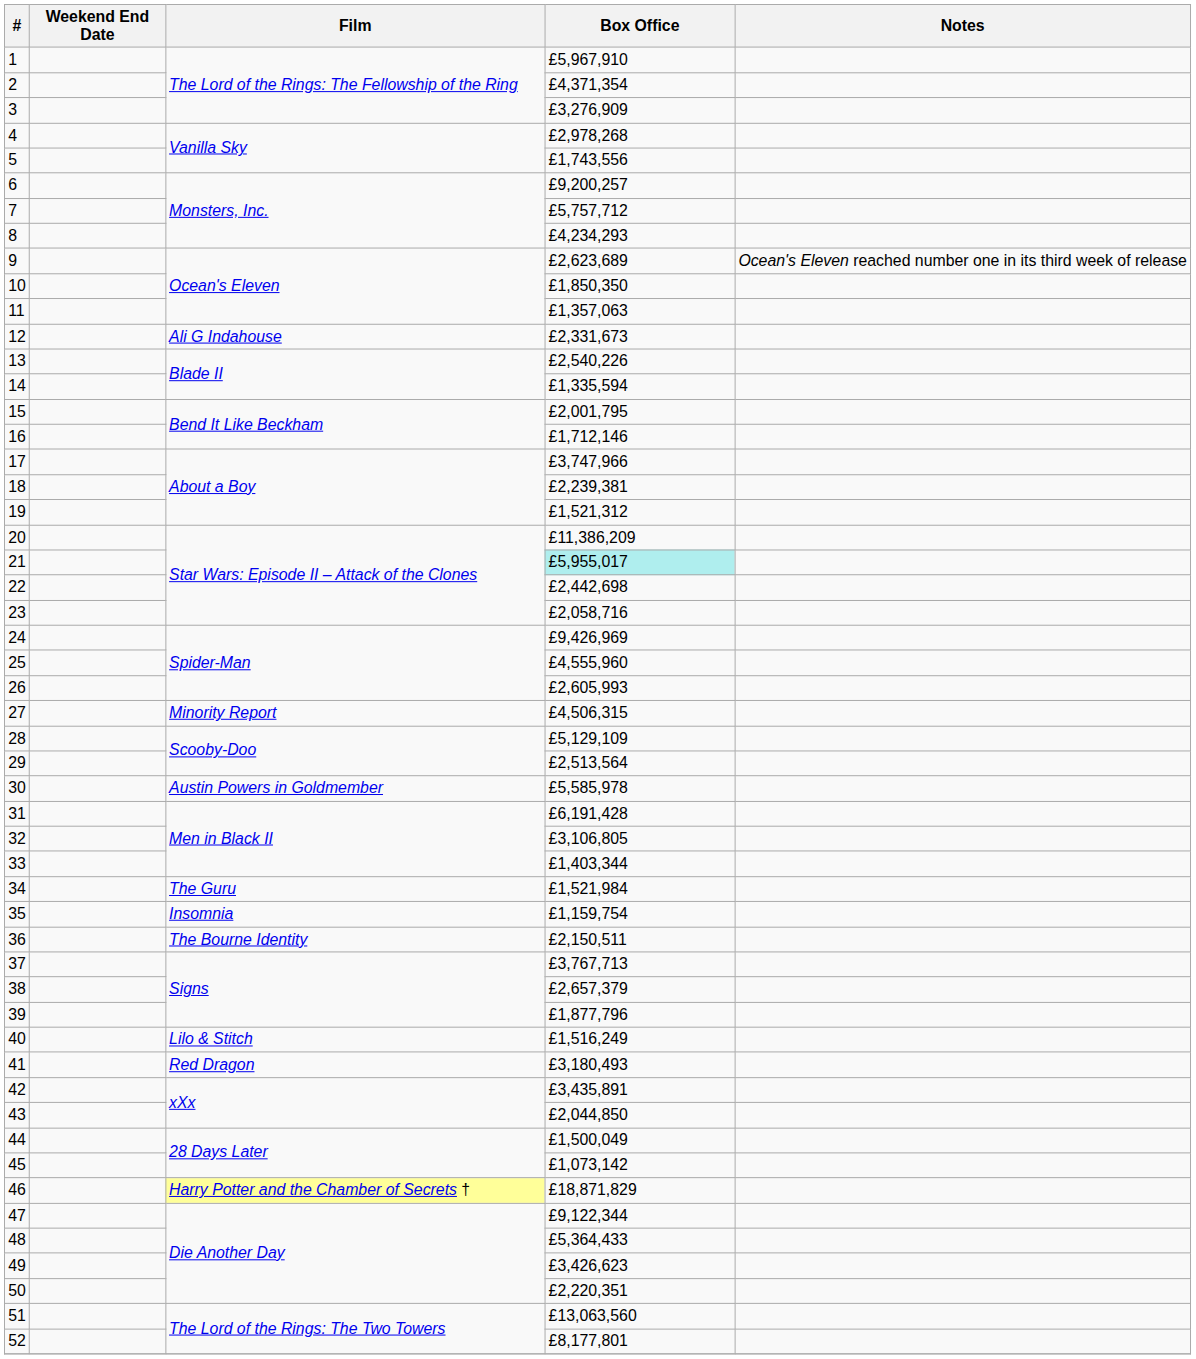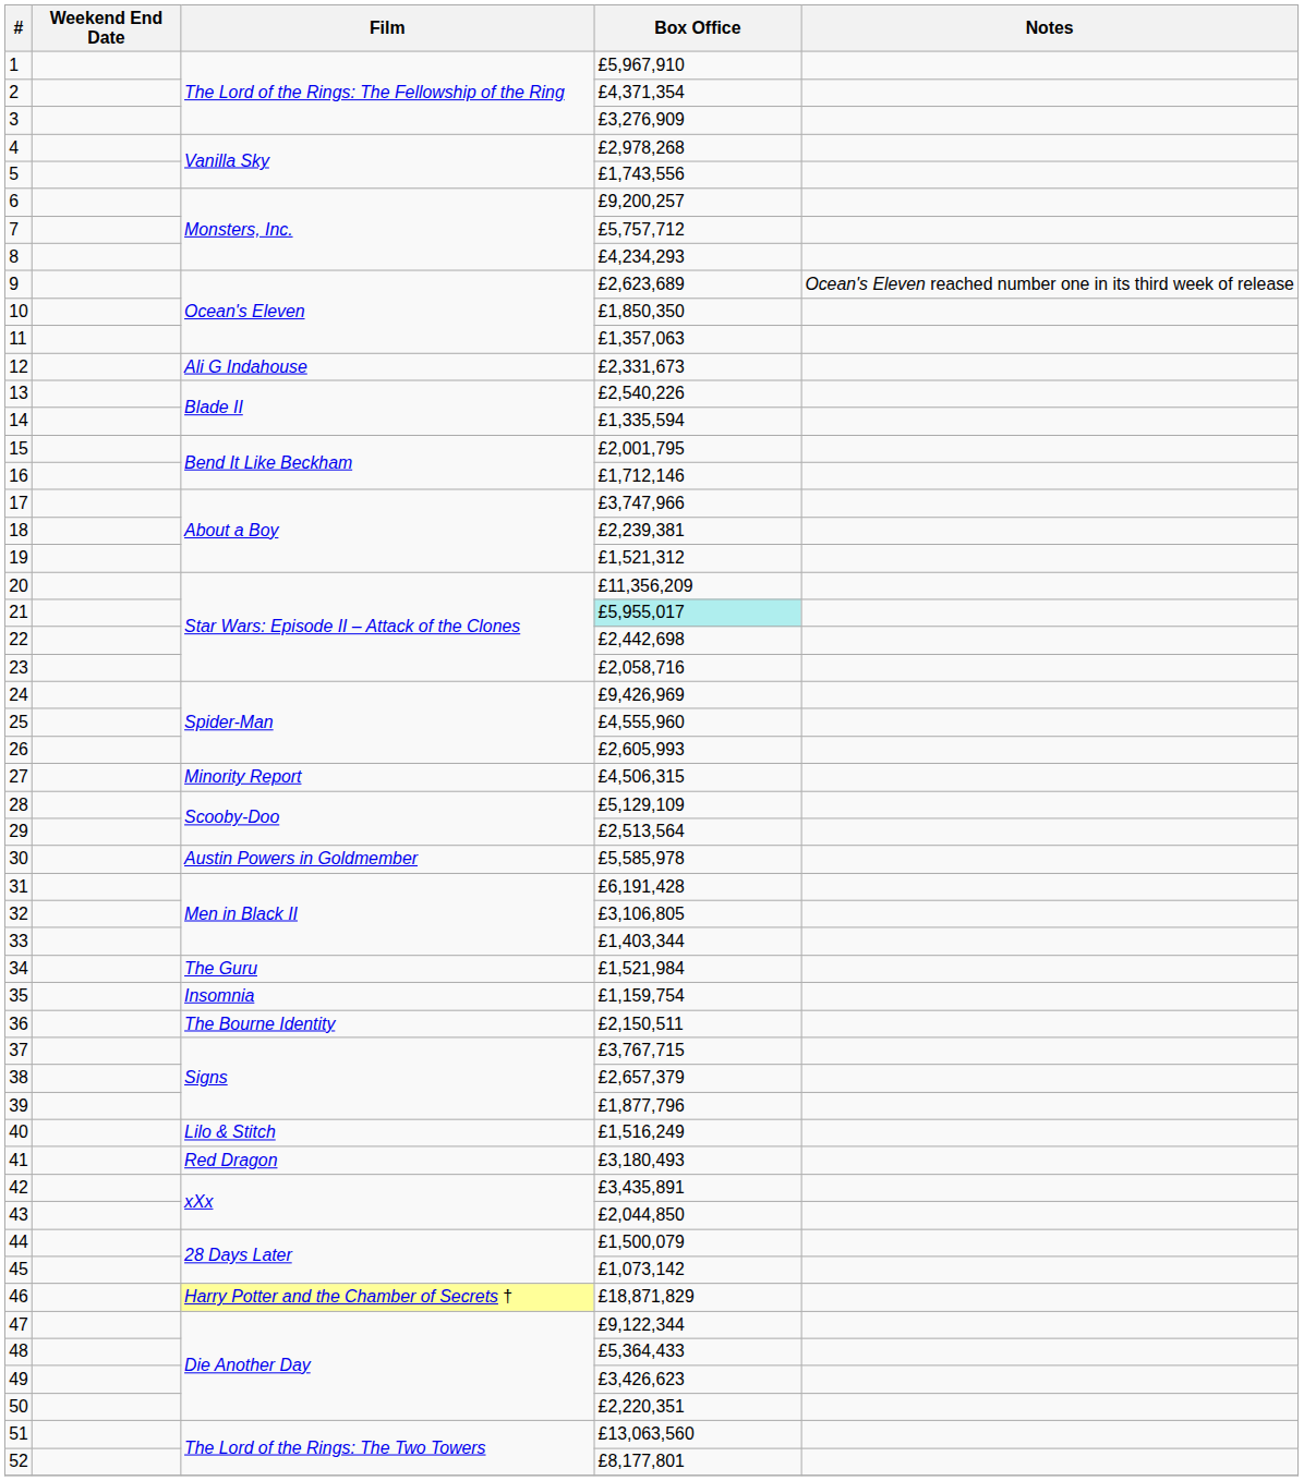 <table class="wikitable sortable">
 <tr>
 <th abbr="Week">#</th>
 <th abbr="Date" style="width:130px">Weekend End Date</th>
 <th width="32%">Film</th>
 <th width="16%">Box Office</th>
 <th>Notes</th>
 </tr>
 <tr>
 <td>1</td>
 <td></td>
 <td rowspan="3"><em><a href='#'>The Lord of the Rings: The Fellowship of the Ring</a></em></td>
 <td>£5,967,910</td>
 <td></td>
 </tr>
 <tr>
 <td>2</td>
 <td></td>
 <td>£4,371,354</td>
 <td></td>
 </tr>
 <tr>
 <td>3</td>
 <td></td>
 <td>£3,276,909</td>
 <td></td>
 </tr>
 <tr>
 <td>4</td>
 <td></td>
 <td rowspan="2"><em><a href='#'>Vanilla Sky</a></em></td>
 <td>£2,978,268</td>
 <td></td>
 </tr>
 <tr>
 <td>5</td>
 <td></td>
 <td>£1,743,556</td>
 <td></td>
 </tr>
 <tr>
 <td>6</td>
 <td></td>
 <td rowspan="3"><em><a href='#'>Monsters, Inc.</a></em></td>
 <td>£9,200,257</td>
 <td></td>
 </tr>
 <tr>
 <td>7</td>
 <td></td>
 <td>£5,757,712</td>
 <td></td>
 </tr>
 <tr>
 <td>8</td>
 <td></td>
 <td>£4,234,293</td>
 <td></td>
 </tr>
 <tr>
 <td>9</td>
 <td></td>
 <td rowspan="3"><em><a href='#'>Ocean's Eleven</a></em></td>
 <td>£2,623,689</td>
 <td><em>Ocean's Eleven</em> reached number one in its third week of release</td>
 </tr>
 <tr>
 <td>10</td>
 <td></td>
 <td>£1,850,350</td>
 <td></td>
 </tr>
 <tr>
 <td>11</td>
 <td></td>
 <td>£1,357,063</td>
 <td></td>
 </tr>
 <tr>
 <td>12</td>
 <td></td>
 <td><em><a href='#'>Ali G Indahouse</a></em></td>
 <td>£2,331,673</td>
 <td></td>
 </tr>
 <tr>
 <td>13</td>
 <td></td>
 <td rowspan="2"><em><a href='#'>Blade II</a></em></td>
 <td>£2,540,226</td>
 <td></td>
 </tr>
 <tr>
 <td>14</td>
 <td></td>
 <td>£1,335,594</td>
 <td></td>
 </tr>
 <tr>
 <td>15</td>
 <td></td>
 <td rowspan="2"><em><a href='#'>Bend It Like Beckham</a></em></td>
 <td>£2,001,795</td>
 <td></td>
 </tr>
 <tr>
 <td>16</td>
 <td></td>
 <td>£1,712,146</td>
 <td></td>
 </tr>
 <tr>
 <td>17</td>
 <td></td>
 <td rowspan="3"><em><a href='#'>About a Boy</a></em></td>
 <td>£3,747,966</td>
 <td></td>
 </tr>
 <tr>
 <td>18</td>
 <td></td>
 <td>£2,239,381</td>
 <td></td>
 </tr>
 <tr>
 <td>19</td>
 <td></td>
 <td>£1,521,312</td>
 <td></td>
 </tr>
 <tr>
 <td>20</td>
 <td></td>
 <td rowspan="4"><em><a href='#'>Star Wars: Episode II – Attack of the Clones</a></em></td>
-<td>£11,386,209</td>
+<td>£11,356,209</td>
 <td></td>
 </tr>
 <tr>
 <td>21</td>
 <td></td>
 <td style="background: paleturquoise;">£5,955,017</td>
 <td></td>
 </tr>
 <tr>
 <td>22</td>
 <td></td>
 <td>£2,442,698</td>
 <td></td>
 </tr>
 <tr>
 <td>23</td>
 <td></td>
 <td>£2,058,716</td>
 <td></td>
 </tr>
 <tr>
 <td>24</td>
 <td></td>
 <td rowspan="3"><em><a href='#'>Spider-Man</a></em></td>
 <td>£9,426,969</td>
 <td></td>
 </tr>
 <tr>
 <td>25</td>
 <td></td>
 <td>£4,555,960</td>
 <td></td>
 </tr>
 <tr>
 <td>26</td>
 <td></td>
 <td>£2,605,993</td>
 <td></td>
 </tr>
 <tr>
 <td>27</td>
 <td></td>
 <td><em><a href='#'>Minority Report</a></em></td>
 <td>£4,506,315</td>
 <td></td>
 </tr>
 <tr>
 <td>28</td>
 <td></td>
 <td rowspan="2"><em><a href='#'>Scooby-Doo</a></em></td>
 <td>£5,129,109</td>
 <td></td>
 </tr>
 <tr>
 <td>29</td>
 <td></td>
 <td>£2,513,564</td>
 <td></td>
 </tr>
 <tr>
 <td>30</td>
 <td></td>
 <td><em><a href='#'>Austin Powers in Goldmember</a></em></td>
 <td>£5,585,978</td>
 <td></td>
 </tr>
 <tr>
 <td>31</td>
 <td></td>
 <td rowspan="3"><em><a href='#'>Men in Black II</a></em></td>
 <td>£6,191,428</td>
 <td></td>
 </tr>
 <tr>
 <td>32</td>
 <td></td>
 <td>£3,106,805</td>
 <td></td>
 </tr>
 <tr>
 <td>33</td>
 <td></td>
 <td>£1,403,344</td>
 <td></td>
 </tr>
 <tr>
 <td>34</td>
 <td></td>
 <td><em><a href='#'>The Guru</a></em></td>
 <td>£1,521,984</td>
 <td></td>
 </tr>
 <tr>
 <td>35</td>
 <td></td>
 <td><em><a href='#'>Insomnia</a></em></td>
 <td>£1,159,754</td>
 <td></td>
 </tr>
 <tr>
 <td>36</td>
 <td></td>
 <td><em><a href='#'>The Bourne Identity</a></em></td>
 <td>£2,150,511</td>
 <td></td>
 </tr>
 <tr>
 <td>37</td>
 <td></td>
 <td rowspan="3"><em><a href='#'>Signs</a></em></td>
-<td>£3,767,713</td>
+<td>£3,767,715</td>
 <td></td>
 </tr>
 <tr>
 <td>38</td>
 <td></td>
 <td>£2,657,379</td>
 <td></td>
 </tr>
 <tr>
 <td>39</td>
 <td></td>
 <td>£1,877,796</td>
 <td></td>
 </tr>
 <tr>
 <td>40</td>
 <td></td>
 <td><em><a href='#'>Lilo & Stitch</a></em></td>
 <td>£1,516,249</td>
 <td></td>
 </tr>
 <tr>
 <td>41</td>
 <td></td>
 <td><em><a href='#'>Red Dragon</a></em></td>
 <td>£3,180,493</td>
 <td></td>
 </tr>
 <tr>
 <td>42</td>
 <td></td>
 <td rowspan="2"><em><a href='#'>xXx</a></em></td>
 <td>£3,435,891</td>
 <td></td>
 </tr>
 <tr>
 <td>43</td>
 <td></td>
 <td>£2,044,850</td>
 <td></td>
 </tr>
 <tr>
 <td>44</td>
 <td></td>
 <td rowspan="2"><em><a href='#'>28 Days Later</a></em></td>
-<td>£1,500,049</td>
+<td>£1,500,079</td>
 <td></td>
 </tr>
 <tr>
 <td>45</td>
 <td></td>
 <td>£1,073,142</td>
 <td></td>
 </tr>
 <tr>
 <td>46</td>
 <td></td>
 <td style="background-color:#FFFF99"><em><a href='#'>Harry Potter and the Chamber of Secrets</a></em> †</td>
 <td>£18,871,829</td>
 <td></td>
 </tr>
 <tr>
 <td>47</td>
 <td></td>
 <td rowspan="4"><em><a href='#'>Die Another Day</a></em></td>
 <td>£9,122,344</td>
 <td></td>
 </tr>
 <tr>
 <td>48</td>
 <td></td>
 <td>£5,364,433</td>
 <td></td>
 </tr>
 <tr>
 <td>49</td>
 <td></td>
 <td>£3,426,623</td>
 <td></td>
 </tr>
 <tr>
 <td>50</td>
 <td></td>
 <td>£2,220,351</td>
 <td></td>
 </tr>
 <tr>
 <td>51</td>
 <td></td>
 <td rowspan="2"><em><a href='#'>The Lord of the Rings: The Two Towers</a></em></td>
 <td>£13,063,560</td>
 <td></td>
 </tr>
 <tr>
 <td>52</td>
 <td></td>
 <td>£8,177,801</td>
 <td></td>
 </tr>
 <tr>
 </tr>
 </table>
